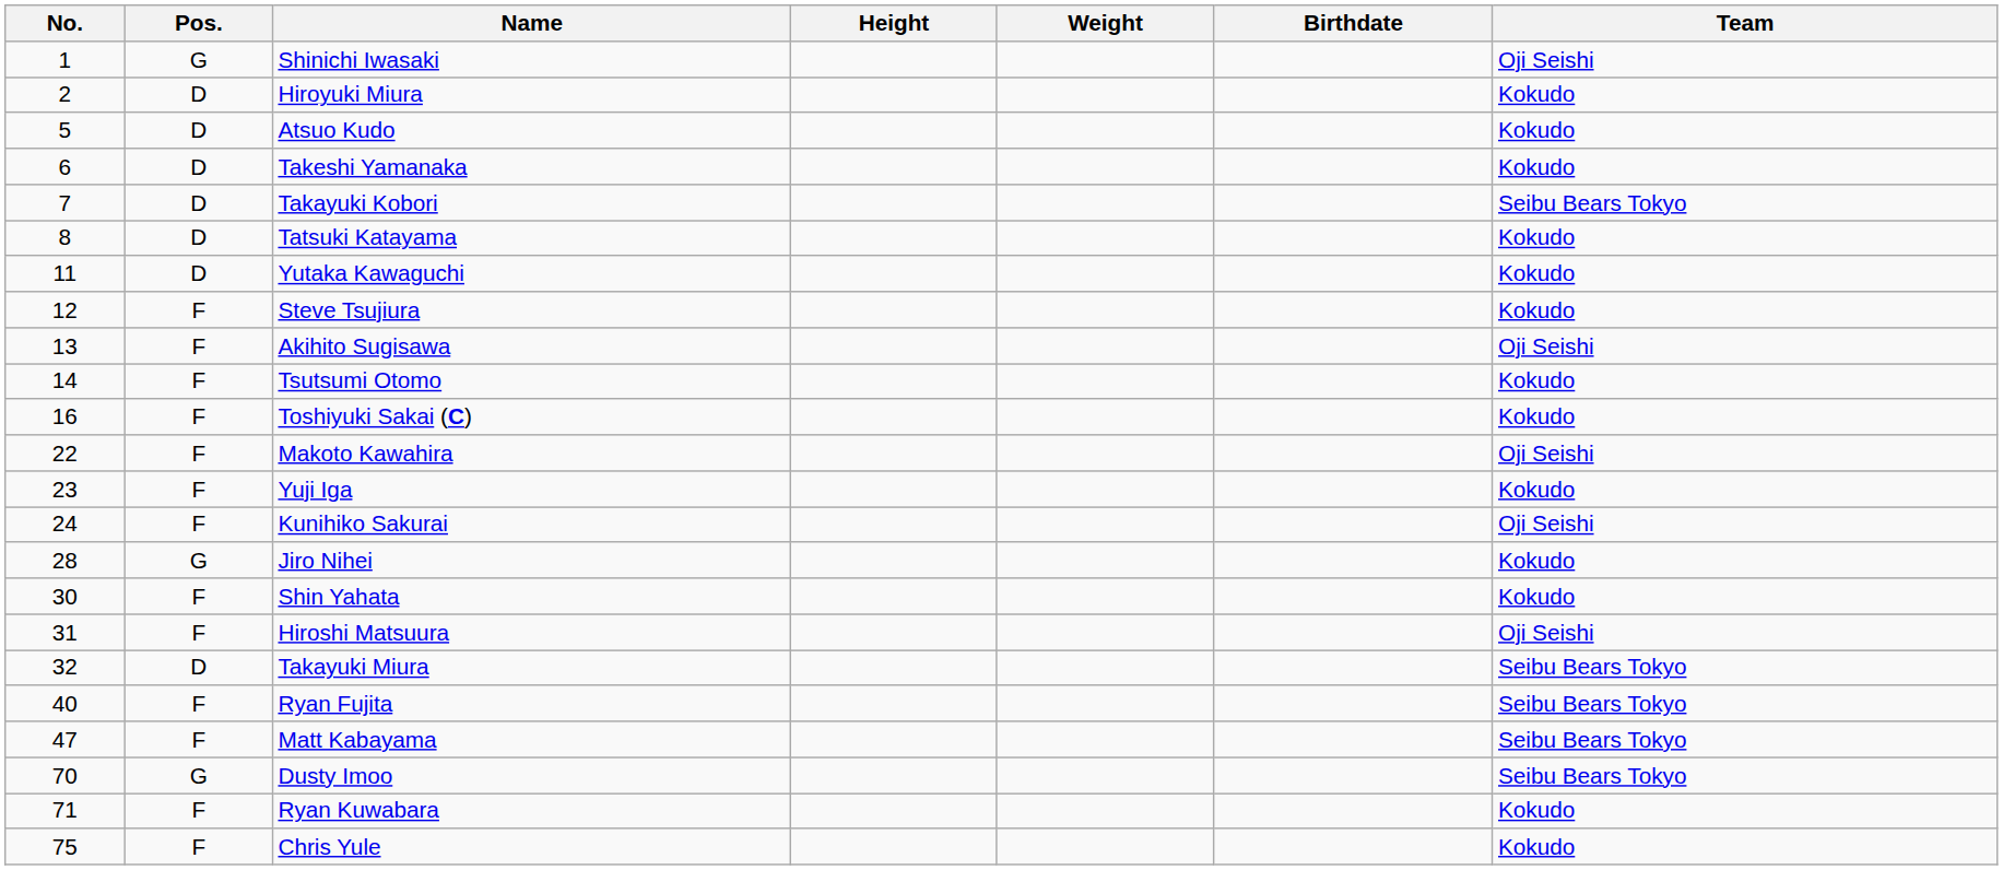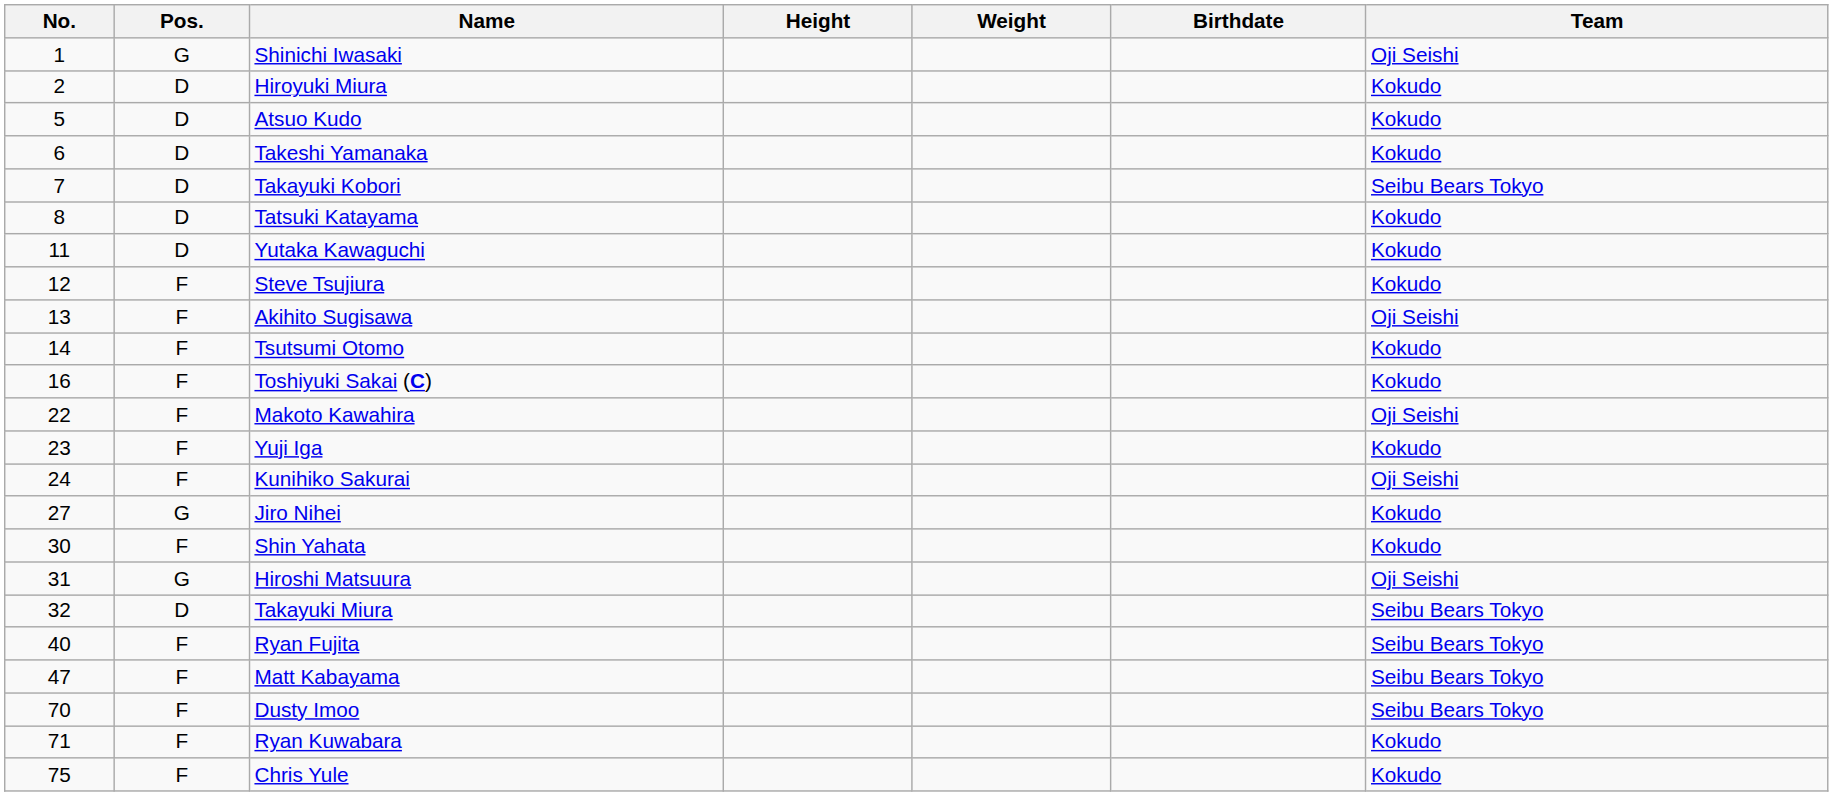 <table class="wikitable sortable" width="80%" style="font-size: 90%; text-align: center;">
 <tr>
 <th>No.</th>
 <th>Pos.</th>
 <th>Name</th>
 <th>Height</th>
 <th>Weight</th>
 <th>Birthdate</th>
 <th>Team</th>
 </tr>
 <tr>
 <td>1</td>
 <td>G</td>
 <td style="text-align:left;"><a href='#'>Shinichi Iwasaki</a></td>
 <td></td>
 <td></td>
 <td style="text-align:right;"></td>
 <td style="text-align:left;"> <a href='#'>Oji Seishi</a></td>
 </tr>
 <tr>
 <td>2</td>
 <td>D</td>
 <td style="text-align:left;"><a href='#'>Hiroyuki Miura</a></td>
 <td></td>
 <td></td>
 <td style="text-align:right;"></td>
 <td style="text-align:left;"> <a href='#'>Kokudo</a></td>
 </tr>
 <tr>
 <td>5</td>
 <td>D</td>
 <td style="text-align:left;"><a href='#'>Atsuo Kudo</a></td>
 <td></td>
 <td></td>
 <td style="text-align:right;"></td>
 <td style="text-align:left;"> <a href='#'>Kokudo</a></td>
 </tr>
 <tr>
 <td>6</td>
 <td>D</td>
 <td style="text-align:left;"><a href='#'>Takeshi Yamanaka</a></td>
 <td></td>
 <td></td>
 <td style="text-align:right;"></td>
 <td style="text-align:left;"> <a href='#'>Kokudo</a></td>
 </tr>
 <tr>
 <td>7</td>
 <td>D</td>
 <td style="text-align:left;"><a href='#'>Takayuki Kobori</a></td>
 <td></td>
 <td></td>
 <td style="text-align:right;"></td>
 <td style="text-align:left;"> <a href='#'>Seibu Bears Tokyo</a></td>
 </tr>
 <tr>
 <td>8</td>
 <td>D</td>
 <td style="text-align:left;"><a href='#'>Tatsuki Katayama</a></td>
 <td></td>
 <td></td>
 <td style="text-align:right;"></td>
 <td style="text-align:left;"> <a href='#'>Kokudo</a></td>
 </tr>
 <tr>
 <td>11</td>
 <td>D</td>
 <td style="text-align:left;"><a href='#'>Yutaka Kawaguchi</a></td>
 <td></td>
 <td></td>
 <td style="text-align:right;"></td>
 <td style="text-align:left;"> <a href='#'>Kokudo</a></td>
 </tr>
 <tr>
 <td>12</td>
 <td>F</td>
 <td style="text-align:left;"><a href='#'>Steve Tsujiura</a></td>
 <td></td>
 <td></td>
 <td style="text-align:right;"></td>
 <td style="text-align:left;"> <a href='#'>Kokudo</a></td>
 </tr>
 <tr>
 <td>13</td>
 <td>F</td>
 <td style="text-align:left;"><a href='#'>Akihito Sugisawa</a></td>
 <td></td>
 <td></td>
 <td style="text-align:right;"></td>
 <td style="text-align:left;"> <a href='#'>Oji Seishi</a></td>
 </tr>
 <tr>
 <td>14</td>
 <td>F</td>
 <td style="text-align:left;"><a href='#'>Tsutsumi Otomo</a></td>
 <td></td>
 <td></td>
 <td style="text-align:right;"></td>
 <td style="text-align:left;"> <a href='#'>Kokudo</a></td>
 </tr>
 <tr>
 <td>16</td>
 <td>F</td>
 <td style="text-align:left;"><a href='#'>Toshiyuki Sakai</a> (<strong><a href='#'>C</a></strong>)</td>
 <td></td>
 <td></td>
 <td style="text-align:right;"></td>
 <td style="text-align:left;"> <a href='#'>Kokudo</a></td>
 </tr>
 <tr>
 <td>22</td>
 <td>F</td>
 <td style="text-align:left;"><a href='#'>Makoto Kawahira</a></td>
 <td></td>
 <td></td>
 <td style="text-align:right;"></td>
 <td style="text-align:left;"> <a href='#'>Oji Seishi</a></td>
 </tr>
 <tr>
 <td>23</td>
 <td>F</td>
 <td style="text-align:left;"><a href='#'>Yuji Iga</a></td>
 <td></td>
 <td></td>
 <td style="text-align:right;"></td>
 <td style="text-align:left;"> <a href='#'>Kokudo</a></td>
 </tr>
 <tr>
 <td>24</td>
 <td>F</td>
 <td style="text-align:left;"><a href='#'>Kunihiko Sakurai</a></td>
 <td></td>
 <td></td>
 <td style="text-align:right;"></td>
 <td style="text-align:left;"> <a href='#'>Oji Seishi</a></td>
 </tr>
 <tr>
-<td>28</td>
+<td>27</td>
 <td>G</td>
 <td style="text-align:left;"><a href='#'>Jiro Nihei</a></td>
 <td></td>
 <td></td>
 <td style="text-align:right;"></td>
 <td style="text-align:left;"> <a href='#'>Kokudo</a></td>
 </tr>
 <tr>
 <td>30</td>
 <td>F</td>
 <td style="text-align:left;"><a href='#'>Shin Yahata</a></td>
 <td></td>
 <td></td>
 <td style="text-align:right;"></td>
 <td style="text-align:left;"> <a href='#'>Kokudo</a></td>
 </tr>
 <tr>
 <td>31</td>
-<td>F</td>
+<td>G</td>
 <td style="text-align:left;"><a href='#'>Hiroshi Matsuura</a></td>
 <td></td>
 <td></td>
 <td style="text-align:right;"></td>
 <td style="text-align:left;"> <a href='#'>Oji Seishi</a></td>
 </tr>
 <tr>
 <td>32</td>
 <td>D</td>
 <td style="text-align:left;"><a href='#'>Takayuki Miura</a></td>
 <td></td>
 <td></td>
 <td style="text-align:right;"></td>
 <td style="text-align:left;"> <a href='#'>Seibu Bears Tokyo</a></td>
 </tr>
 <tr>
 <td>40</td>
 <td>F</td>
 <td style="text-align:left;"><a href='#'>Ryan Fujita</a></td>
 <td></td>
 <td></td>
 <td style="text-align:right;"></td>
 <td style="text-align:left;"> <a href='#'>Seibu Bears Tokyo</a></td>
 </tr>
 <tr>
 <td>47</td>
 <td>F</td>
 <td style="text-align:left;"><a href='#'>Matt Kabayama</a></td>
 <td></td>
 <td></td>
 <td style="text-align:right;"></td>
 <td style="text-align:left;"> <a href='#'>Seibu Bears Tokyo</a></td>
 </tr>
 <tr>
 <td>70</td>
-<td>G</td>
+<td>F</td>
 <td style="text-align:left;"><a href='#'>Dusty Imoo</a></td>
 <td></td>
 <td></td>
 <td style="text-align:right;"></td>
 <td style="text-align:left;"> <a href='#'>Seibu Bears Tokyo</a></td>
 </tr>
 <tr>
 <td>71</td>
 <td>F</td>
 <td style="text-align:left;"><a href='#'>Ryan Kuwabara</a></td>
 <td></td>
 <td></td>
 <td style="text-align:right;"></td>
 <td style="text-align:left;"> <a href='#'>Kokudo</a></td>
 </tr>
 <tr>
 <td>75</td>
 <td>F</td>
 <td style="text-align:left;"><a href='#'>Chris Yule</a></td>
 <td></td>
 <td></td>
 <td style="text-align:right;"></td>
 <td style="text-align:left;"> <a href='#'>Kokudo</a></td>
 </tr>
 </table>
